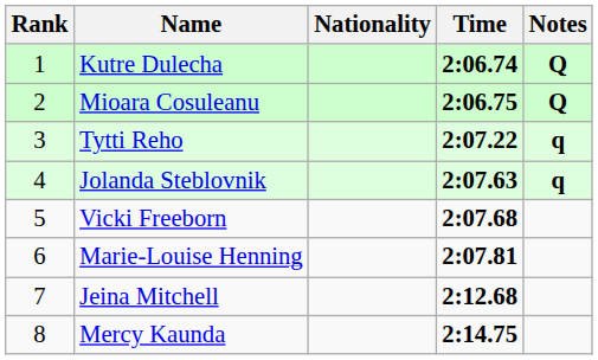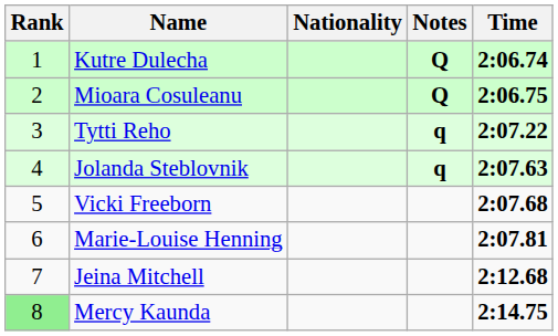 <table class="wikitable sortable" style="text-align:center">
 <tr>
 <th>Rank</th>
 <th>Name</th>
 <th>Nationality</th>
+<th>Notes</th>
 <th>Time</th>
-<th>Notes</th>
 </tr>
 <tr bgcolor=ccffcc>
 <td>1</td>
 <td align=left><a href='#'>Kutre Dulecha</a></td>
 <td align=left></td>
+<td><strong>Q</strong></td>
 <td><strong>2:06.74</strong></td>
-<td><strong>Q</strong></td>
 </tr>
 <tr bgcolor=ccffcc>
 <td>2</td>
 <td align=left><a href='#'>Mioara Cosuleanu</a></td>
 <td align=left></td>
+<td><strong>Q</strong></td>
 <td><strong>2:06.75</strong></td>
-<td><strong>Q</strong></td>
 </tr>
 <tr bgcolor=ddffdd>
 <td>3</td>
 <td align=left><a href='#'>Tytti Reho</a></td>
 <td align=left></td>
+<td><strong>q</strong></td>
 <td><strong>2:07.22</strong></td>
-<td><strong>q</strong></td>
 </tr>
 <tr bgcolor=ddffdd>
 <td>4</td>
 <td align=left><a href='#'>Jolanda Steblovnik</a></td>
 <td align=left></td>
+<td><strong>q</strong></td>
 <td><strong>2:07.63</strong></td>
-<td><strong>q</strong></td>
 </tr>
 <tr>
 <td>5</td>
 <td align=left><a href='#'>Vicki Freeborn</a></td>
 <td align=left></td>
+<td></td>
 <td><strong>2:07.68</strong></td>
-<td></td>
 </tr>
 <tr>
 <td>6</td>
 <td align=left><a href='#'>Marie-Louise Henning</a></td>
 <td align=left></td>
+<td></td>
 <td><strong>2:07.81</strong></td>
-<td></td>
 </tr>
 <tr>
 <td>7</td>
 <td align=left><a href='#'>Jeina Mitchell</a></td>
 <td align=left></td>
+<td></td>
 <td><strong>2:12.68</strong></td>
-<td></td>
 </tr>
 <tr>
-<td>8</td>
+<td style="background: lightgreen;">8</td>
 <td align=left><a href='#'>Mercy Kaunda</a></td>
 <td align=left></td>
+<td></td>
 <td><strong>2:14.75</strong></td>
-<td></td>
 </tr>
 </table>
